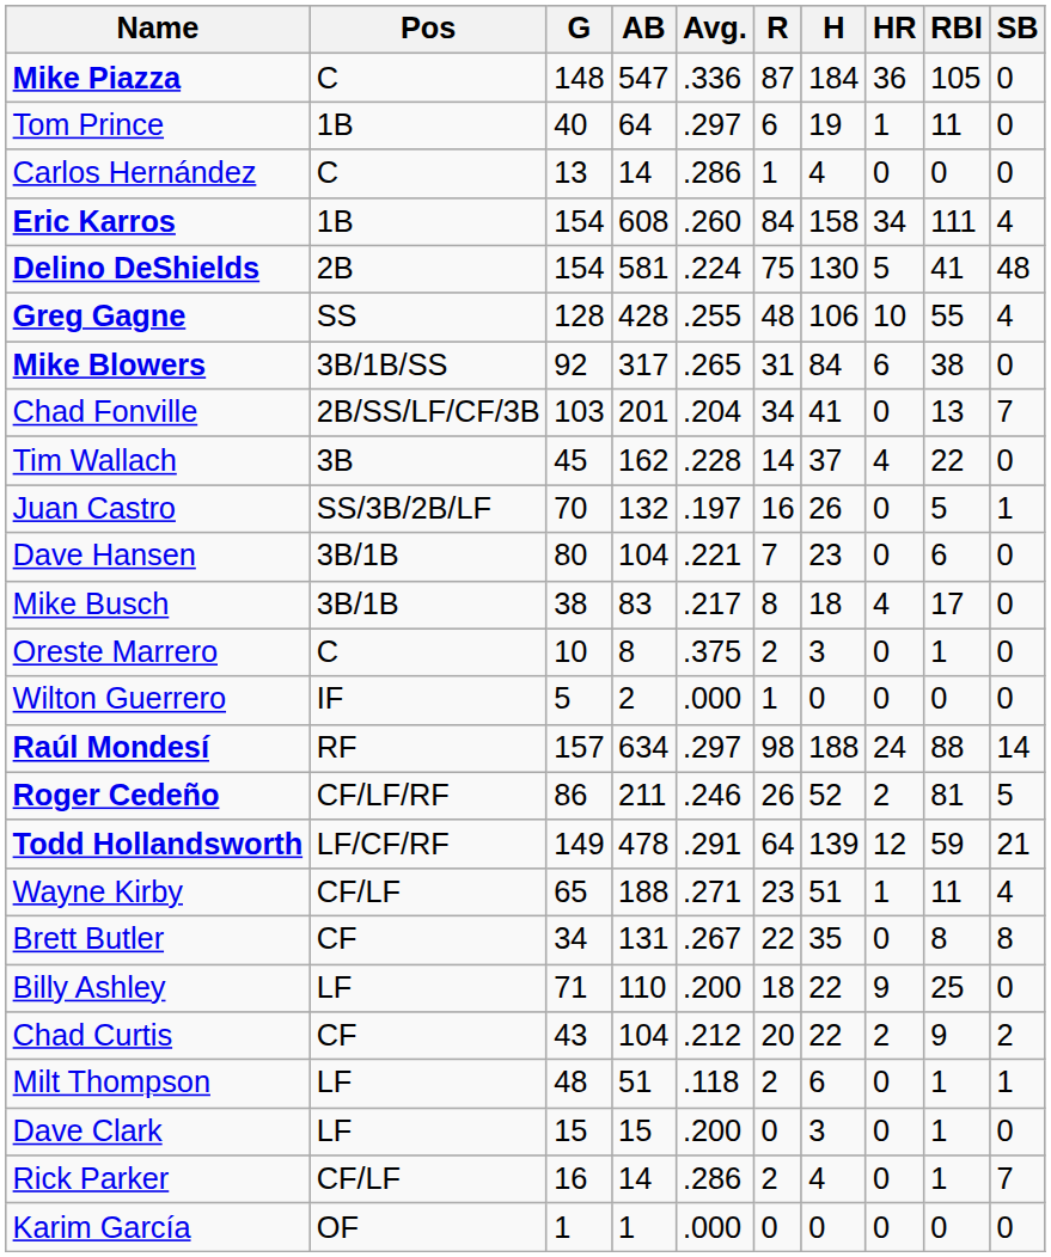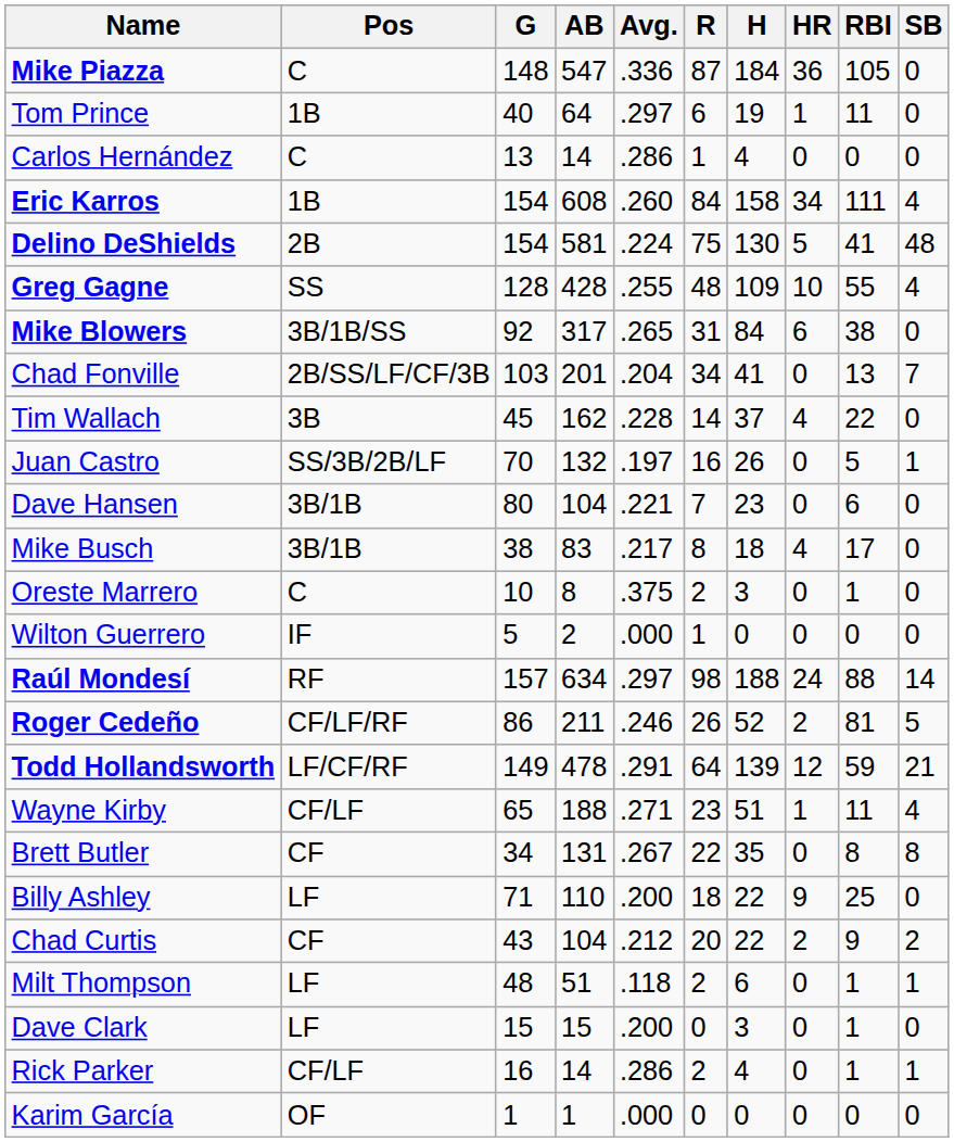 <table class="wikitable sortable" style="text-align:left">
 <tr>
 <th>Name</th>
 <th>Pos</th>
 <th>G</th>
 <th>AB</th>
 <th>Avg.</th>
 <th>R</th>
 <th>H</th>
 <th>HR</th>
 <th>RBI</th>
 <th>SB</th>
 </tr>
 <tr>
 <td><strong><a href='#'>Mike Piazza</a></strong></td>
 <td>C</td>
 <td>148</td>
 <td>547</td>
 <td>.336</td>
 <td>87</td>
 <td>184</td>
 <td>36</td>
 <td>105</td>
 <td>0</td>
 </tr>
 <tr>
 <td><a href='#'>Tom Prince</a></td>
 <td>1B</td>
 <td>40</td>
 <td>64</td>
 <td>.297</td>
 <td>6</td>
 <td>19</td>
 <td>1</td>
 <td>11</td>
 <td>0</td>
 </tr>
 <tr>
 <td><a href='#'>Carlos Hernández</a></td>
 <td>C</td>
 <td>13</td>
 <td>14</td>
 <td>.286</td>
 <td>1</td>
 <td>4</td>
 <td>0</td>
 <td>0</td>
 <td>0</td>
 </tr>
 <tr>
 <td><strong><a href='#'>Eric Karros</a></strong></td>
 <td>1B</td>
 <td>154</td>
 <td>608</td>
 <td>.260</td>
 <td>84</td>
 <td>158</td>
 <td>34</td>
 <td>111</td>
 <td>4</td>
 </tr>
 <tr>
 <td><strong><a href='#'>Delino DeShields</a></strong></td>
 <td>2B</td>
 <td>154</td>
 <td>581</td>
 <td>.224</td>
 <td>75</td>
 <td>130</td>
 <td>5</td>
 <td>41</td>
 <td>48</td>
 </tr>
 <tr>
 <td><strong><a href='#'>Greg Gagne</a> </strong></td>
 <td>SS</td>
 <td>128</td>
 <td>428</td>
 <td>.255</td>
 <td>48</td>
-<td>106</td>
+<td>109</td>
 <td>10</td>
 <td>55</td>
 <td>4</td>
 </tr>
 <tr>
 <td><strong><a href='#'>Mike Blowers</a></strong></td>
 <td>3B/1B/SS</td>
 <td>92</td>
 <td>317</td>
 <td>.265</td>
 <td>31</td>
 <td>84</td>
 <td>6</td>
 <td>38</td>
 <td>0</td>
 </tr>
 <tr>
 <td><a href='#'>Chad Fonville</a></td>
 <td>2B/SS/LF/CF/3B</td>
 <td>103</td>
 <td>201</td>
 <td>.204</td>
 <td>34</td>
 <td>41</td>
 <td>0</td>
 <td>13</td>
 <td>7</td>
 </tr>
 <tr>
 <td><a href='#'>Tim Wallach</a></td>
 <td>3B</td>
 <td>45</td>
 <td>162</td>
 <td>.228</td>
 <td>14</td>
 <td>37</td>
 <td>4</td>
 <td>22</td>
 <td>0</td>
 </tr>
 <tr>
 <td><a href='#'>Juan Castro</a></td>
 <td>SS/3B/2B/LF</td>
 <td>70</td>
 <td>132</td>
 <td>.197</td>
 <td>16</td>
 <td>26</td>
 <td>0</td>
 <td>5</td>
 <td>1</td>
 </tr>
 <tr>
 <td><a href='#'>Dave Hansen</a></td>
 <td>3B/1B</td>
 <td>80</td>
 <td>104</td>
 <td>.221</td>
 <td>7</td>
 <td>23</td>
 <td>0</td>
 <td>6</td>
 <td>0</td>
 </tr>
 <tr>
 <td><a href='#'>Mike Busch</a></td>
 <td>3B/1B</td>
 <td>38</td>
 <td>83</td>
 <td>.217</td>
 <td>8</td>
 <td>18</td>
 <td>4</td>
 <td>17</td>
 <td>0</td>
 </tr>
 <tr>
 <td><a href='#'>Oreste Marrero</a></td>
 <td>C</td>
 <td>10</td>
 <td>8</td>
 <td>.375</td>
 <td>2</td>
 <td>3</td>
 <td>0</td>
 <td>1</td>
 <td>0</td>
 </tr>
 <tr>
 <td><a href='#'>Wilton Guerrero</a></td>
 <td>IF</td>
 <td>5</td>
 <td>2</td>
 <td>.000</td>
 <td>1</td>
 <td>0</td>
 <td>0</td>
 <td>0</td>
 <td>0</td>
 </tr>
 <tr>
 <td><strong><a href='#'>Raúl Mondesí</a></strong></td>
 <td>RF</td>
 <td>157</td>
 <td>634</td>
 <td>.297</td>
 <td>98</td>
 <td>188</td>
 <td>24</td>
 <td>88</td>
 <td>14</td>
 </tr>
 <tr>
 <td><strong><a href='#'>Roger Cedeño</a></strong></td>
 <td>CF/LF/RF</td>
 <td>86</td>
 <td>211</td>
 <td>.246</td>
 <td>26</td>
 <td>52</td>
 <td>2</td>
 <td>81</td>
 <td>5</td>
 </tr>
 <tr>
 <td><strong><a href='#'>Todd Hollandsworth</a></strong></td>
 <td>LF/CF/RF</td>
 <td>149</td>
 <td>478</td>
 <td>.291</td>
 <td>64</td>
 <td>139</td>
 <td>12</td>
 <td>59</td>
 <td>21</td>
 </tr>
 <tr>
 <td><a href='#'>Wayne Kirby</a></td>
 <td>CF/LF</td>
 <td>65</td>
 <td>188</td>
 <td>.271</td>
 <td>23</td>
 <td>51</td>
 <td>1</td>
 <td>11</td>
 <td>4</td>
 </tr>
 <tr>
 <td><a href='#'>Brett Butler</a></td>
 <td>CF</td>
 <td>34</td>
 <td>131</td>
 <td>.267</td>
 <td>22</td>
 <td>35</td>
 <td>0</td>
 <td>8</td>
 <td>8</td>
 </tr>
 <tr>
 <td><a href='#'>Billy Ashley</a></td>
 <td>LF</td>
 <td>71</td>
 <td>110</td>
 <td>.200</td>
 <td>18</td>
 <td>22</td>
 <td>9</td>
 <td>25</td>
 <td>0</td>
 </tr>
 <tr>
 <td><a href='#'>Chad Curtis</a></td>
 <td>CF</td>
 <td>43</td>
 <td>104</td>
 <td>.212</td>
 <td>20</td>
 <td>22</td>
 <td>2</td>
 <td>9</td>
 <td>2</td>
 </tr>
 <tr>
 <td><a href='#'>Milt Thompson</a></td>
 <td>LF</td>
 <td>48</td>
 <td>51</td>
 <td>.118</td>
 <td>2</td>
 <td>6</td>
 <td>0</td>
 <td>1</td>
 <td>1</td>
 </tr>
 <tr>
 <td><a href='#'>Dave Clark</a></td>
 <td>LF</td>
 <td>15</td>
 <td>15</td>
 <td>.200</td>
 <td>0</td>
 <td>3</td>
 <td>0</td>
 <td>1</td>
 <td>0</td>
 </tr>
 <tr>
 <td><a href='#'>Rick Parker</a></td>
 <td>CF/LF</td>
 <td>16</td>
 <td>14</td>
 <td>.286</td>
 <td>2</td>
 <td>4</td>
 <td>0</td>
 <td>1</td>
-<td>7</td>
+<td>1</td>
 </tr>
 <tr>
 <td><a href='#'>Karim García</a></td>
 <td>OF</td>
 <td>1</td>
 <td>1</td>
 <td>.000</td>
 <td>0</td>
 <td>0</td>
 <td>0</td>
 <td>0</td>
 <td>0</td>
 </tr>
 <tr>
 </tr>
 </table>
